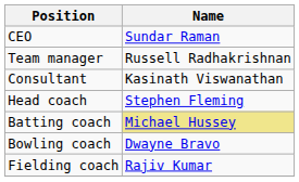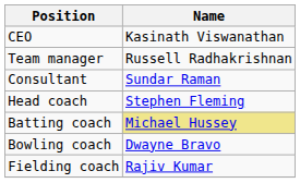 <table class="wikitable">
 <tr>
 <th>Position</th>
 <th>Name</th>
 </tr>
 <tr>
 <td>CEO</td>
-<td><a href='#'>Sundar Raman</a></td>
+<td>Kasinath Viswanathan</td>
 </tr>
 <tr>
 <td>Team manager</td>
 <td>Russell Radhakrishnan</td>
 </tr>
 <tr>
 <td>Consultant</td>
-<td>Kasinath Viswanathan</td>
+<td><a href='#'>Sundar Raman</a></td>
 </tr>
 <tr>
 <td>Head coach</td>
 <td><a href='#'>Stephen Fleming</a></td>
 </tr>
 <tr>
 <td>Batting coach</td>
 <td style="background: khaki;"><a href='#'>Michael Hussey</a></td>
 </tr>
 <tr>
 <td>Bowling coach</td>
 <td><a href='#'>Dwayne Bravo</a></td>
 </tr>
 <tr>
 <td>Fielding coach</td>
 <td><a href='#'>Rajiv Kumar</a></td>
 </tr>
 <tr>
 </tr>
 </table>
